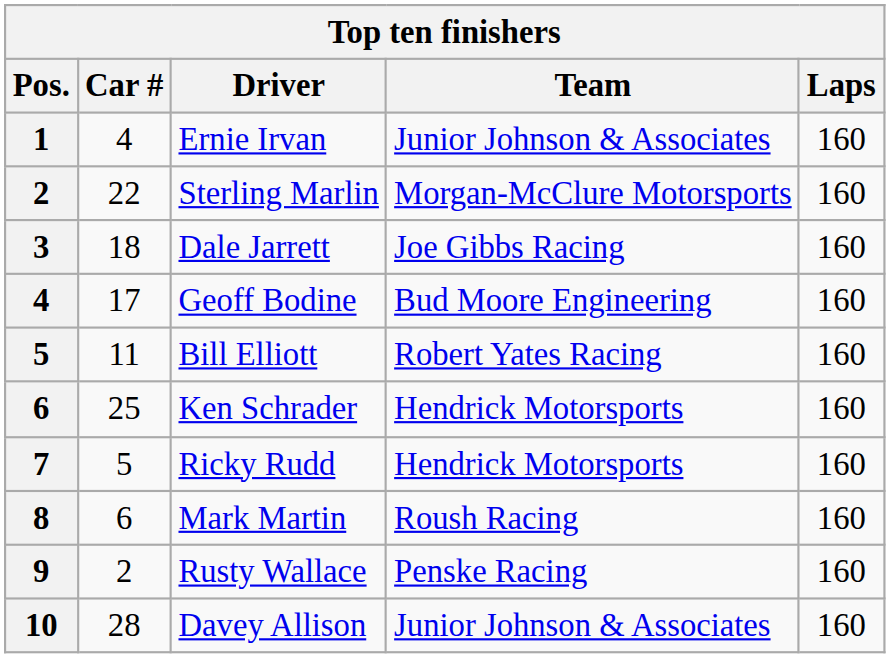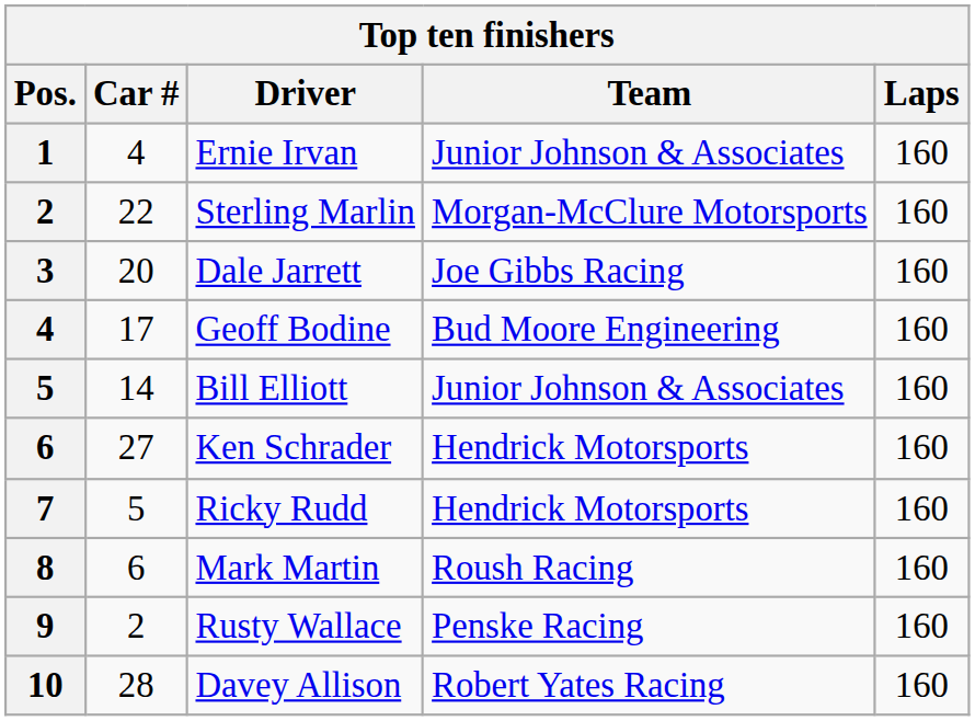 <table class="wikitable" style="font-size:95%;">
 <tr>
 <th colspan=9>Top ten finishers</th>
 </tr>
 <tr>
 <th>Pos.</th>
 <th>Car #</th>
 <th>Driver</th>
 <th>Team</th>
 <th>Laps</th>
 </tr>
 <tr>
 <th>1</th>
 <td align=center>4</td>
 <td><a href='#'>Ernie Irvan</a></td>
 <td><a href='#'>Junior Johnson & Associates</a></td>
 <td align=center>160</td>
 </tr>
 <tr>
 <th>2</th>
 <td align=center>22</td>
 <td><a href='#'>Sterling Marlin</a></td>
 <td><a href='#'>Morgan-McClure Motorsports</a></td>
 <td align=center>160</td>
 </tr>
 <tr>
 <th>3</th>
-<td align=center>18</td>
+<td align=center>20</td>
 <td><a href='#'>Dale Jarrett</a></td>
 <td><a href='#'>Joe Gibbs Racing</a></td>
 <td align=center>160</td>
 </tr>
 <tr>
 <th>4</th>
 <td align=center>17</td>
 <td><a href='#'>Geoff Bodine</a></td>
 <td><a href='#'>Bud Moore Engineering</a></td>
 <td align=center>160</td>
 </tr>
 <tr>
 <th>5</th>
-<td align=center>11</td>
+<td align=center>14</td>
 <td><a href='#'>Bill Elliott</a></td>
-<td><a href='#'>Robert Yates Racing</a></td>
+<td><a href='#'>Junior Johnson & Associates</a></td>
 <td align=center>160</td>
 </tr>
 <tr>
 <th>6</th>
-<td align=center>25</td>
+<td align=center>27</td>
 <td><a href='#'>Ken Schrader</a></td>
 <td><a href='#'>Hendrick Motorsports</a></td>
 <td align=center>160</td>
 </tr>
 <tr>
 <th>7</th>
 <td align=center>5</td>
 <td><a href='#'>Ricky Rudd</a></td>
 <td><a href='#'>Hendrick Motorsports</a></td>
 <td align=center>160</td>
 </tr>
 <tr>
 <th>8</th>
 <td align=center>6</td>
 <td><a href='#'>Mark Martin</a></td>
 <td><a href='#'>Roush Racing</a></td>
 <td align=center>160</td>
 </tr>
 <tr>
 <th>9</th>
 <td align=center>2</td>
 <td><a href='#'>Rusty Wallace</a></td>
 <td><a href='#'>Penske Racing</a></td>
 <td align=center>160</td>
 </tr>
 <tr>
 <th>10</th>
 <td align=center>28</td>
 <td><a href='#'>Davey Allison</a></td>
-<td><a href='#'>Junior Johnson & Associates</a></td>
+<td><a href='#'>Robert Yates Racing</a></td>
 <td align=center>160</td>
 </tr>
 </table>
